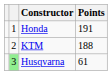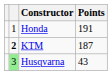 <table class="wikitable" style="font-size: 95%;">
 <tr>
 <th></th>
 <th></th>
 <th>Constructor</th>
 <th>Points</th>
 </tr>
 <tr>
 <td></td>
 <td align=center>1</td>
 <td> <a href='#'>Honda</a></td>
 <td align=left>191</td>
 </tr>
 <tr>
 <td></td>
-<td align=center>2</td>
+<td align=center><strong>2</strong></td>
 <td> <a href='#'>KTM</a></td>
-<td align=left>188</td>
+<td align=left>187</td>
 </tr>
 <tr>
 <td></td>
 <td align=center style="background: lightgreen;">3</td>
 <td> <a href='#'>Husqvarna</a></td>
-<td align=left>61</td>
+<td align=left>43</td>
 </tr>
 </table>
